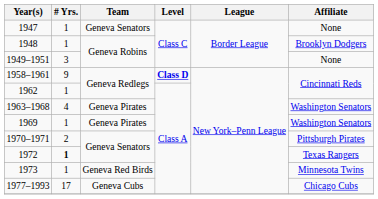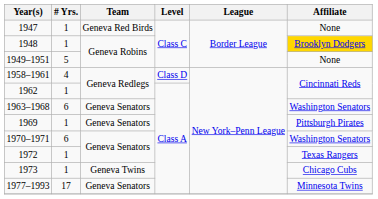 <table class="wikitable" style="text-align:center; font-size: 95%;">
 <tr>
 <th>Year(s)</th>
 <th># Yrs.</th>
 <th>Team</th>
 <th>Level</th>
 <th>League</th>
 <th>Affiliate</th>
 </tr>
 <tr>
 <td>1947</td>
 <td>1</td>
-<td>Geneva Senators</td>
+<td>Geneva Red Birds</td>
 <td rowspan=3><a href='#'>Class C</a></td>
 <td rowspan=3><a href='#'>Border League</a></td>
 <td>None</td>
 </tr>
 <tr>
 <td>1948</td>
 <td>1</td>
 <td rowspan=2>Geneva Robins</td>
-<td><a href='#'>Brooklyn Dodgers</a></td>
+<td style="background: gold;"><a href='#'>Brooklyn Dodgers</a></td>
 </tr>
 <tr>
 <td>1949–1951</td>
-<td>3</td>
+<td>5</td>
 <td>None</td>
 </tr>
 <tr>
 <td>1958–1961</td>
-<td>9</td>
+<td>4</td>
 <td rowspan=2>Geneva Redlegs</td>
-<td><strong><a href='#'>Class D</a></strong></td>
+<td><a href='#'>Class D</a></td>
 <td rowspan=8><a href='#'>New York–Penn League</a></td>
 <td rowspan=2><a href='#'>Cincinnati Reds</a></td>
 </tr>
 <tr>
 <td>1962</td>
 <td>1</td>
 <td rowspan=7><a href='#'>Class A</a></td>
 </tr>
 <tr>
 <td>1963–1968</td>
-<td>4</td>
-<td>Geneva Pirates</td>
+<td>6</td>
+<td>Geneva Senators</td>
 <td><a href='#'>Washington Senators</a></td>
 </tr>
 <tr>
 <td>1969</td>
 <td>1</td>
-<td>Geneva Pirates</td>
+<td>Geneva Senators</td>
+<td><a href='#'>Pittsburgh Pirates</a></td>
+</tr>
+<tr>
+<td>1970–1971</td>
+<td>6</td>
+<td rowspan=2>Geneva Senators</td>
 <td><a href='#'>Washington Senators</a></td>
 </tr>
 <tr>
-<td>1970–1971</td>
-<td>2</td>
-<td rowspan=2>Geneva Senators</td>
-<td><a href='#'>Pittsburgh Pirates</a></td>
-</tr>
-<tr>
 <td>1972</td>
-<td><strong>1</strong></td>
+<td>1</td>
 <td><a href='#'>Texas Rangers</a></td>
 </tr>
 <tr>
 <td>1973</td>
 <td>1</td>
-<td>Geneva Red Birds</td>
-<td><a href='#'>Minnesota Twins</a></td>
+<td>Geneva Twins</td>
+<td><a href='#'>Chicago Cubs</a></td>
 </tr>
 <tr>
 <td>1977–1993</td>
 <td>17</td>
-<td>Geneva Cubs</td>
-<td><a href='#'>Chicago Cubs</a></td>
+<td>Geneva Senators</td>
+<td><a href='#'>Minnesota Twins</a></td>
 </tr>
 <tr>
 </tr>
 </table>
